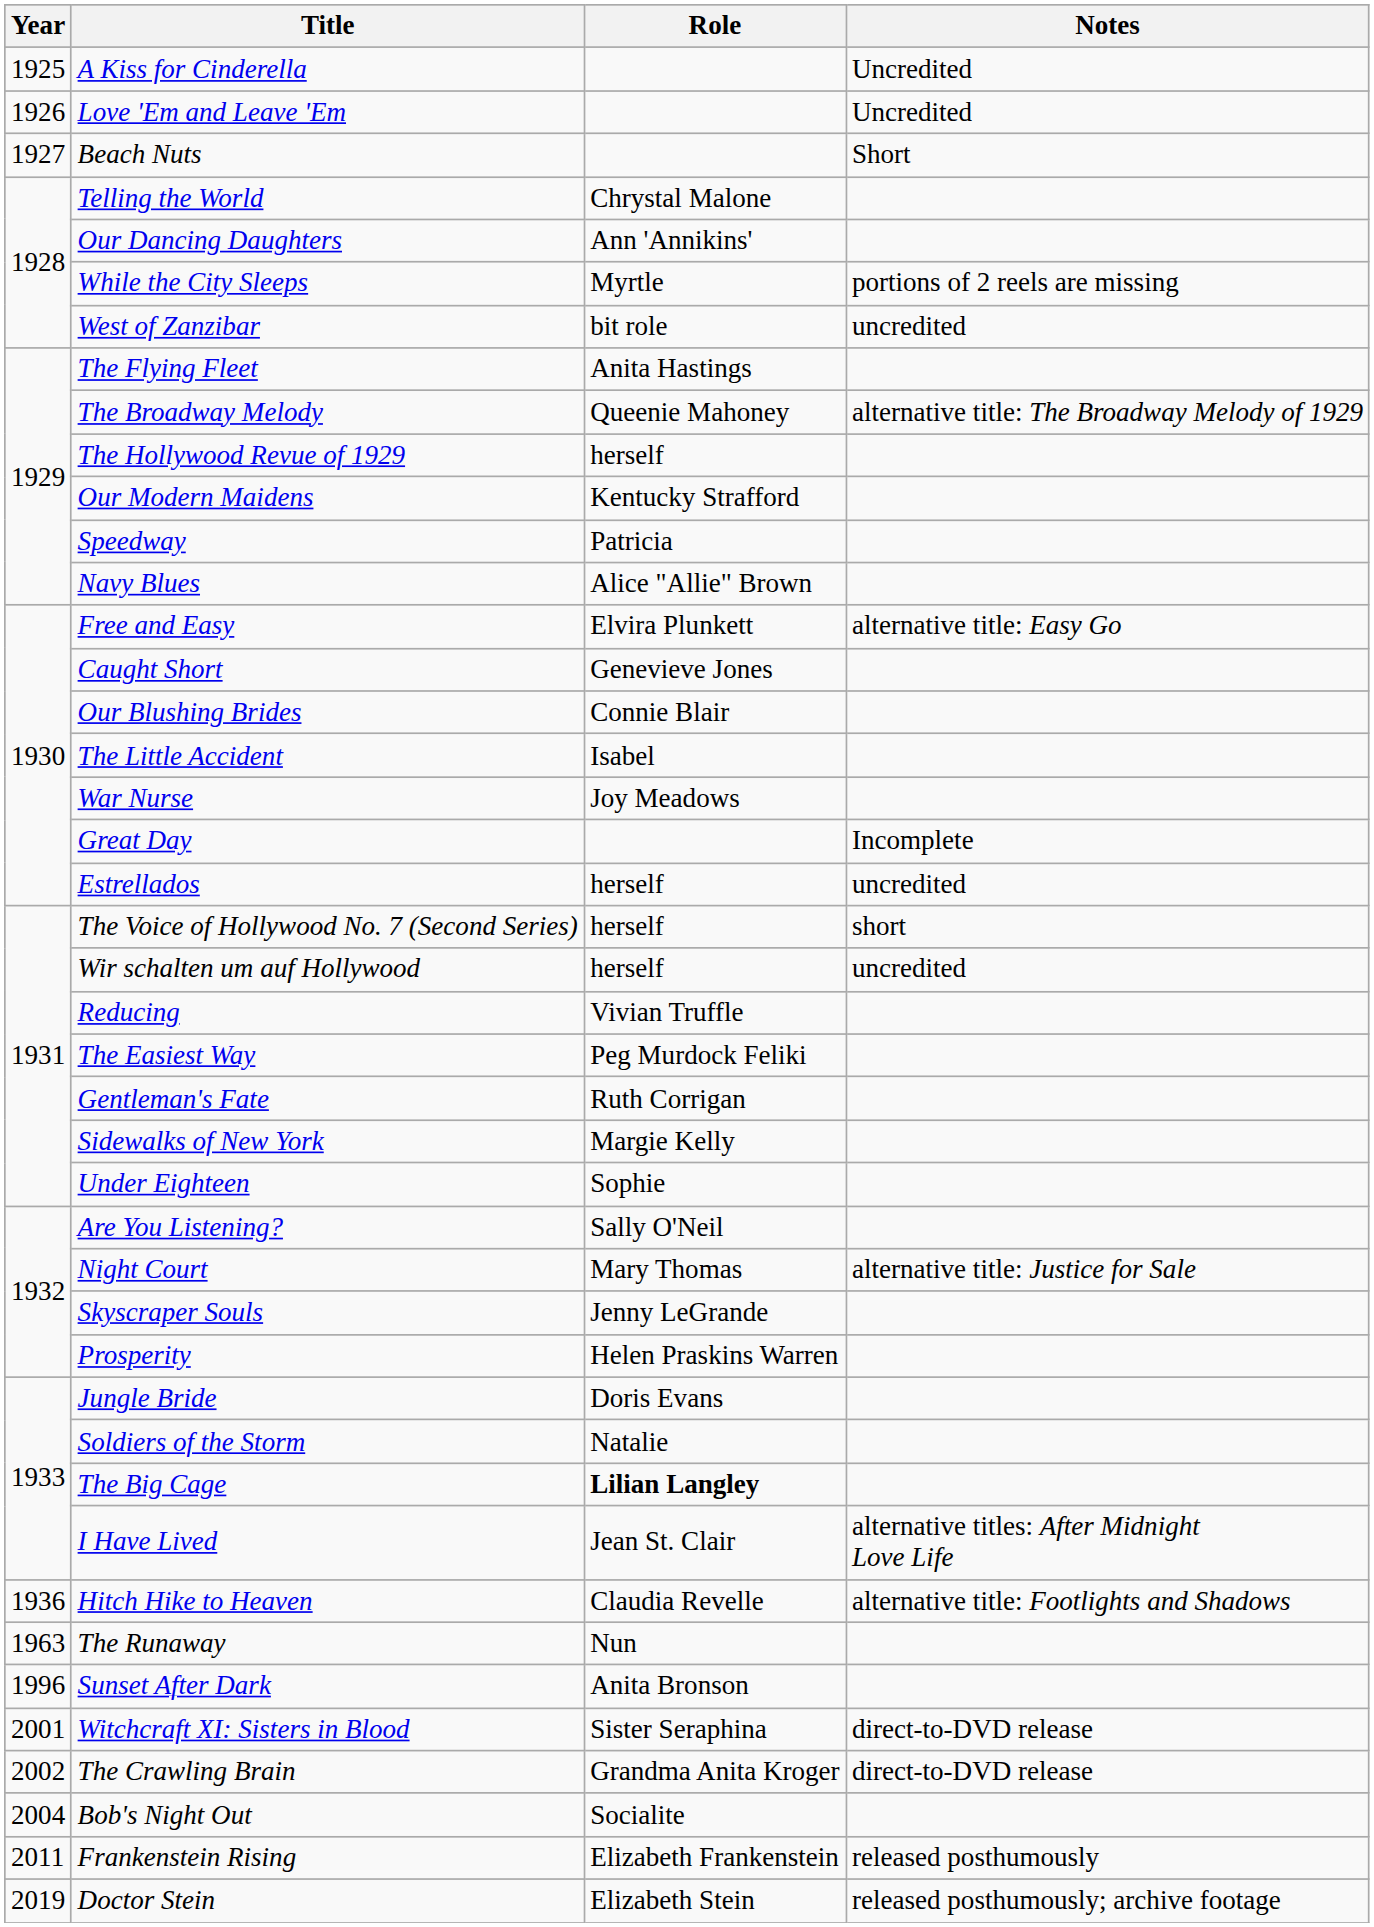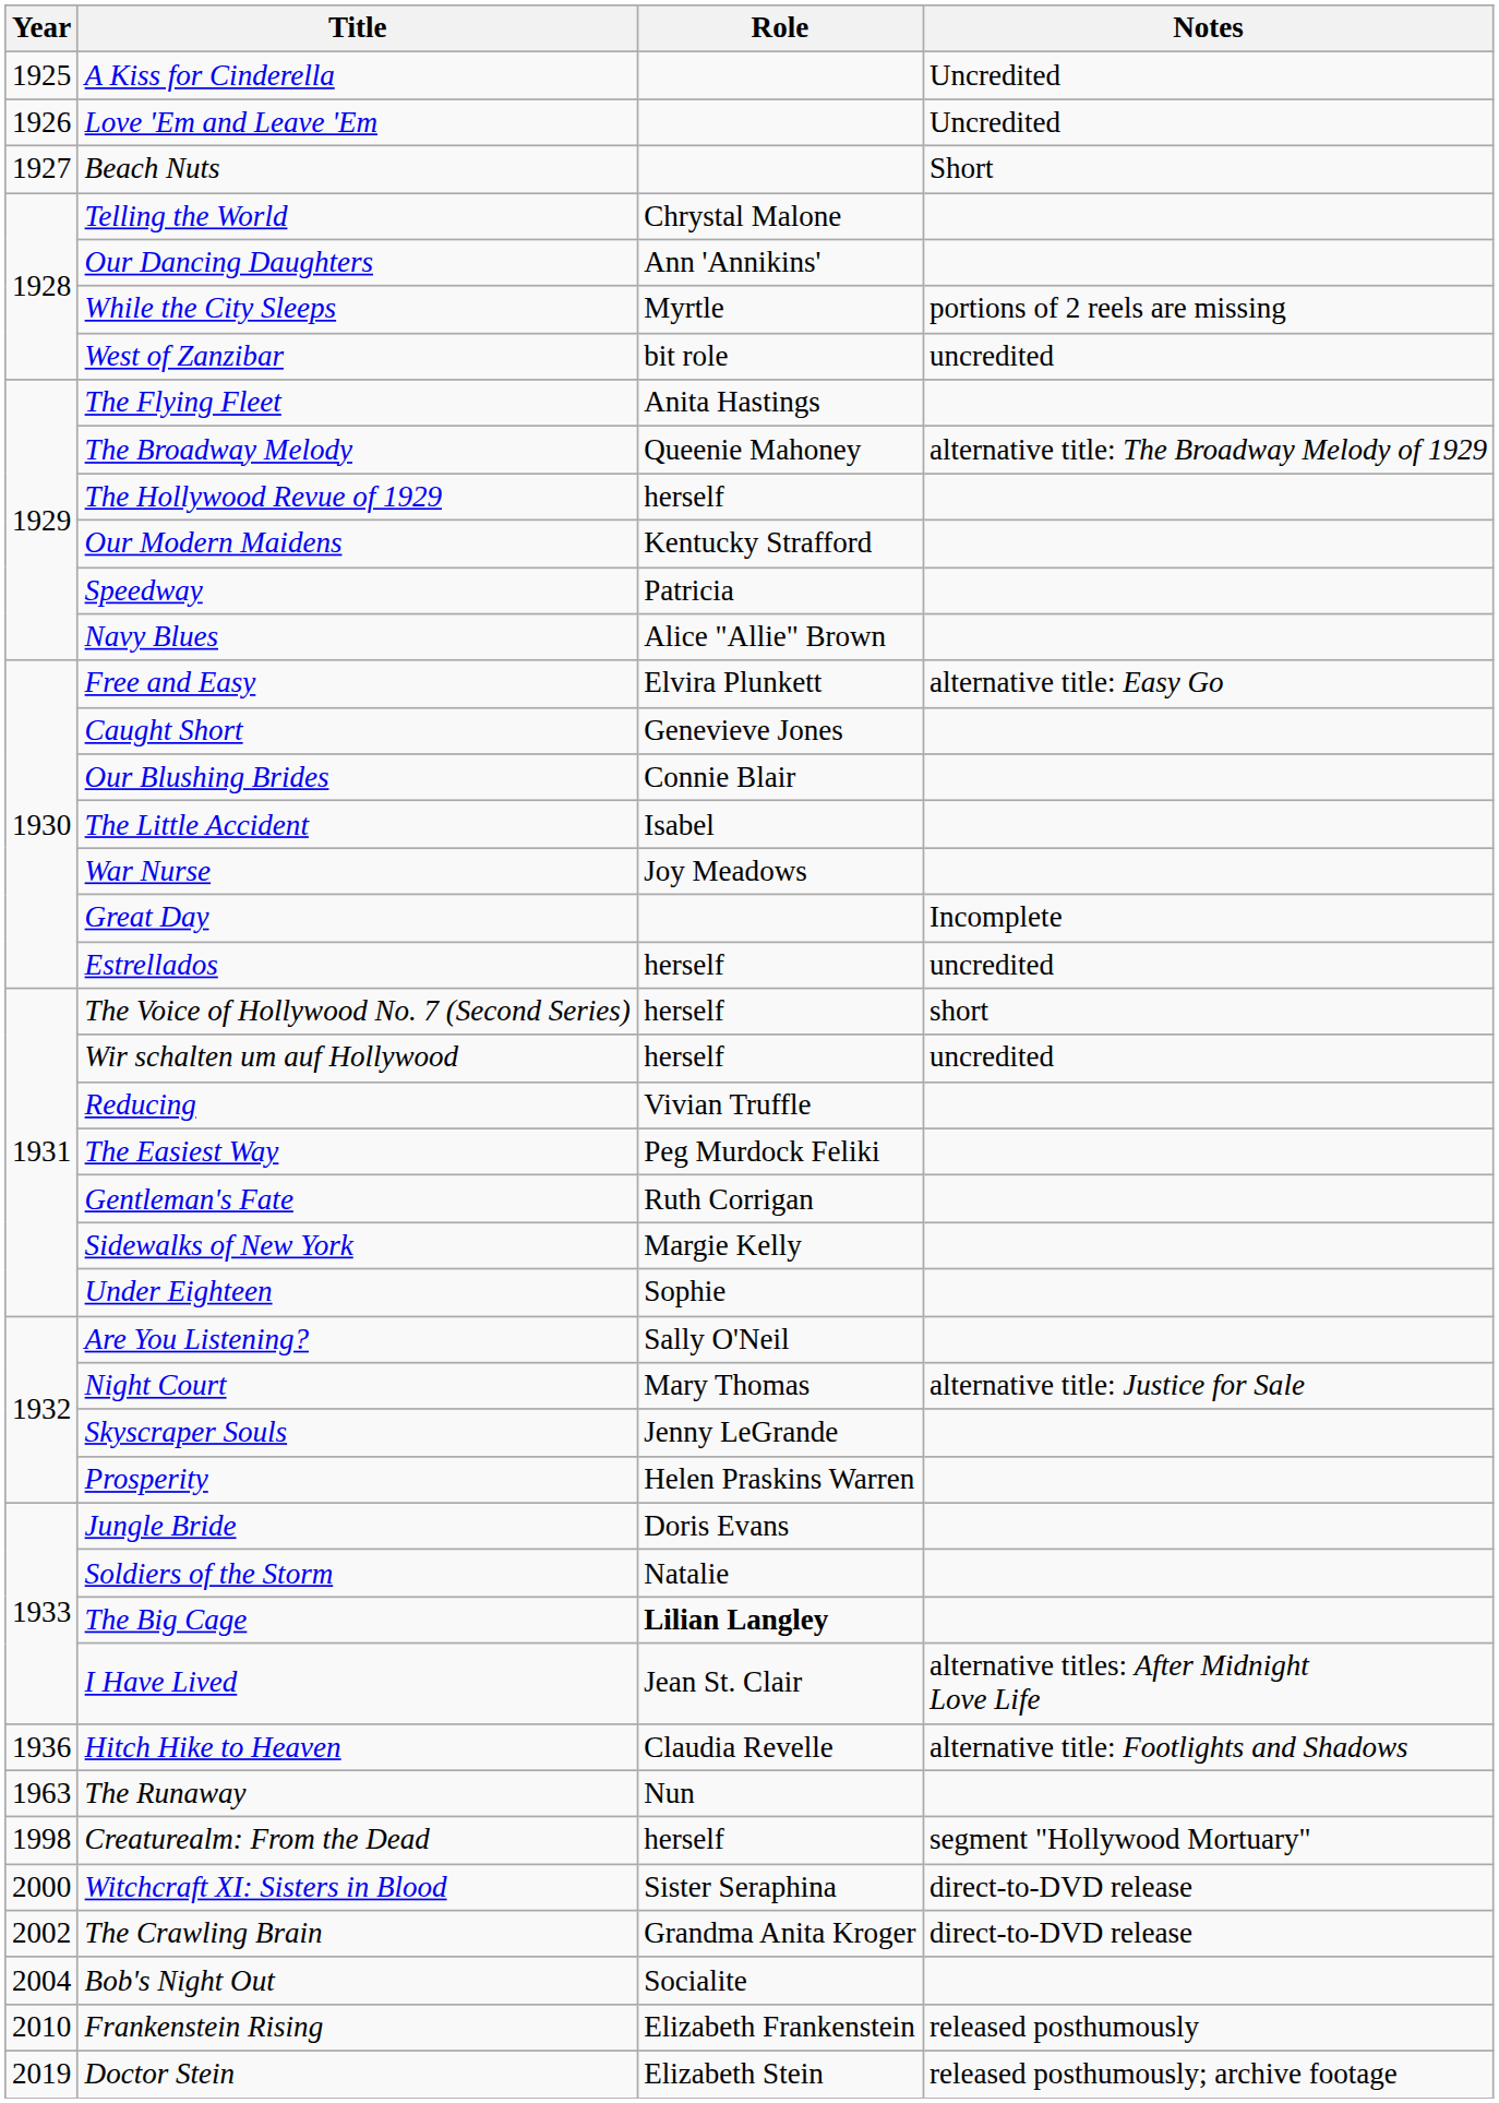 <table class="wikitable sortable">
 <tr>
 <th>Year</th>
 <th>Title</th>
 <th>Role</th>
 <th class="unsortable">Notes</th>
 </tr>
 <tr>
 <td>1925</td>
 <td><em><a href='#'>A Kiss for Cinderella</a></em></td>
 <td></td>
 <td>Uncredited</td>
 </tr>
 <tr>
 <td>1926</td>
 <td><em><a href='#'>Love 'Em and Leave 'Em</a></em></td>
 <td></td>
 <td>Uncredited</td>
 </tr>
 <tr>
 <td>1927</td>
 <td><em>Beach Nuts</em></td>
 <td></td>
 <td>Short</td>
 </tr>
 <tr>
 <td rowspan=4>1928</td>
 <td><em><a href='#'>Telling the World</a></em></td>
 <td>Chrystal Malone</td>
 <td></td>
 </tr>
 <tr>
 <td><em><a href='#'>Our Dancing Daughters</a></em></td>
 <td>Ann 'Annikins'</td>
 <td></td>
 </tr>
 <tr>
 <td><em><a href='#'>While the City Sleeps</a></em></td>
 <td>Myrtle</td>
 <td>portions of 2 reels are missing</td>
 </tr>
 <tr>
 <td><em><a href='#'>West of Zanzibar</a></em></td>
 <td>bit role</td>
 <td>uncredited</td>
 </tr>
 <tr>
 <td rowspan=6>1929</td>
 <td><em><a href='#'>The Flying Fleet</a></em></td>
 <td>Anita Hastings</td>
 <td></td>
 </tr>
 <tr>
 <td><em><a href='#'>The Broadway Melody</a></em></td>
 <td>Queenie Mahoney</td>
 <td>alternative title: <em>The Broadway Melody of 1929</em></td>
 </tr>
 <tr>
 <td><em><a href='#'>The Hollywood Revue of 1929</a></em></td>
 <td>herself</td>
 <td></td>
 </tr>
 <tr>
 <td><em><a href='#'>Our Modern Maidens</a></em></td>
 <td>Kentucky Strafford</td>
 <td></td>
 </tr>
 <tr>
 <td><em><a href='#'>Speedway</a></em></td>
 <td>Patricia</td>
 <td></td>
 </tr>
 <tr>
 <td><em><a href='#'>Navy Blues</a></em></td>
 <td>Alice "Allie" Brown</td>
 <td></td>
 </tr>
 <tr>
 <td rowspan=7>1930</td>
 <td><em><a href='#'>Free and Easy</a></em></td>
 <td>Elvira Plunkett</td>
 <td>alternative title: <em>Easy Go</em></td>
 </tr>
 <tr>
 <td><em><a href='#'>Caught Short</a></em></td>
 <td>Genevieve Jones</td>
 <td></td>
 </tr>
 <tr>
 <td><em><a href='#'>Our Blushing Brides</a></em></td>
 <td>Connie Blair</td>
 <td></td>
 </tr>
 <tr>
 <td><em><a href='#'>The Little Accident</a></em></td>
 <td>Isabel</td>
 <td></td>
 </tr>
 <tr>
 <td><em><a href='#'>War Nurse</a></em></td>
 <td>Joy Meadows</td>
 <td></td>
 </tr>
 <tr>
 <td><em><a href='#'>Great Day</a></em></td>
 <td></td>
 <td>Incomplete</td>
 </tr>
 <tr>
 <td><em><a href='#'>Estrellados</a></em></td>
 <td>herself</td>
 <td>uncredited</td>
 </tr>
 <tr>
 <td rowspan=7>1931</td>
 <td><em>The Voice of Hollywood No. 7 (Second Series)</em></td>
 <td>herself</td>
 <td>short</td>
 </tr>
 <tr>
 <td><em>Wir schalten um auf Hollywood</em></td>
 <td>herself</td>
 <td>uncredited</td>
 </tr>
 <tr>
 <td><em><a href='#'>Reducing</a></em></td>
 <td>Vivian Truffle</td>
 <td></td>
 </tr>
 <tr>
 <td><em><a href='#'>The Easiest Way</a></em></td>
 <td>Peg Murdock Feliki</td>
 <td></td>
 </tr>
 <tr>
 <td><em><a href='#'>Gentleman's Fate</a></em></td>
 <td>Ruth Corrigan</td>
 <td></td>
 </tr>
 <tr>
 <td><em><a href='#'>Sidewalks of New York</a></em></td>
 <td>Margie Kelly</td>
 <td></td>
 </tr>
 <tr>
 <td><em><a href='#'>Under Eighteen</a></em></td>
 <td>Sophie</td>
 <td></td>
 </tr>
 <tr>
 <td rowspan=4>1932</td>
 <td><em><a href='#'>Are You Listening?</a></em></td>
 <td>Sally O'Neil</td>
 <td></td>
 </tr>
 <tr>
 <td><em><a href='#'>Night Court</a></em></td>
 <td>Mary Thomas</td>
 <td>alternative title: <em>Justice for Sale</em></td>
 </tr>
 <tr>
 <td><em><a href='#'>Skyscraper Souls</a></em></td>
 <td>Jenny LeGrande</td>
 <td></td>
 </tr>
 <tr>
 <td><em><a href='#'>Prosperity</a></em></td>
 <td>Helen Praskins Warren</td>
 <td></td>
 </tr>
 <tr>
 <td rowspan=4>1933</td>
 <td><em><a href='#'>Jungle Bride</a></em></td>
 <td>Doris Evans</td>
 <td></td>
 </tr>
 <tr>
 <td><em><a href='#'>Soldiers of the Storm</a></em></td>
 <td>Natalie</td>
 <td></td>
 </tr>
 <tr>
 <td><em><a href='#'>The Big Cage</a></em></td>
 <td><strong>Lilian Langley</strong></td>
 <td></td>
 </tr>
 <tr>
 <td><em><a href='#'>I Have Lived</a></em></td>
 <td>Jean St. Clair</td>
 <td>alternative titles: <em>After Midnight</em><br><em>Love Life</em></td>
 </tr>
 <tr>
 <td>1936</td>
 <td><em><a href='#'>Hitch Hike to Heaven</a></em></td>
 <td>Claudia Revelle</td>
 <td>alternative title: <em>Footlights and Shadows</em></td>
 </tr>
 <tr>
 <td>1963</td>
 <td><em>The Runaway</em></td>
 <td>Nun</td>
 <td></td>
 </tr>
 <tr>
-<td>1996</td>
-<td><em><a href='#'>Sunset After Dark</a></em></td>
-<td>Anita Bronson</td>
-<td></td>
+<td>1998</td>
+<td><em>Creaturealm: From the Dead</em></td>
+<td>herself</td>
+<td>segment "Hollywood Mortuary"</td>
 </tr>
 <tr>
-<td>2001</td>
+<td>2000</td>
 <td><em><a href='#'>Witchcraft XI: Sisters in Blood</a></em></td>
 <td>Sister Seraphina</td>
 <td>direct-to-DVD release</td>
 </tr>
 <tr>
 <td>2002</td>
 <td><em>The Crawling Brain</em></td>
 <td>Grandma Anita Kroger</td>
 <td>direct-to-DVD release</td>
 </tr>
 <tr>
 <td>2004</td>
 <td><em>Bob's Night Out</em></td>
 <td>Socialite</td>
 <td></td>
 </tr>
 <tr>
-<td>2011</td>
+<td>2010</td>
 <td><em>Frankenstein Rising</em></td>
 <td>Elizabeth Frankenstein</td>
 <td>released posthumously</td>
 </tr>
 <tr>
 <td>2019</td>
 <td><em>Doctor Stein</em></td>
 <td>Elizabeth Stein</td>
 <td>released posthumously; archive footage</td>
 </tr>
 </table>
